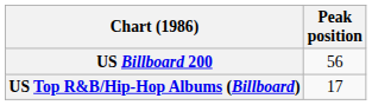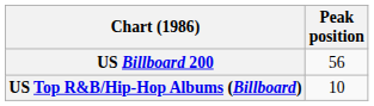 <table class="wikitable sortable plainrowheaders" style="text-align:center">
 <tr>
 <th scope="col">Chart (1986)</th>
 <th scope="col">Peak<br> position</th>
 </tr>
 <tr>
 <th scope="row">US <a href='#'><em>Billboard</em> 200</a></th>
 <td>56</td>
 </tr>
 <tr>
 <th scope="row">US <a href='#'>Top R&B/Hip-Hop Albums</a> (<em><a href='#'>Billboard</a></em>)</th>
-<td>17</td>
+<td>10</td>
 </tr>
 </table>
